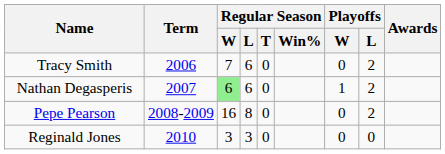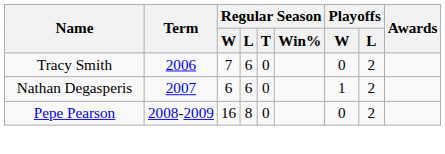 <table class="wikitable">
 <tr>
 <th rowspan="2" style="width:140px;">Name</th>
 <th rowspan="2">Term</th>
 <th colspan="4">Regular Season</th>
 <th colspan="2">Playoffs</th>
 <th rowspan="2">Awards</th>
 </tr>
 <tr>
 <th>W</th>
 <th>L</th>
 <th>T</th>
 <th>Win%</th>
 <th>W</th>
 <th>L</th>
 </tr>
 <tr>
 <td style="text-align:center;">Tracy Smith</td>
 <td style="text-align:center;"><a href='#'>2006</a></td>
 <td style="text-align:center;">7</td>
 <td style="text-align:center;">6</td>
 <td style="text-align:center;">0</td>
 <td style="text-align:center;"></td>
 <td style="text-align:center;">0</td>
 <td style="text-align:center;">2</td>
 <td style="text-align:center;"></td>
 </tr>
 <tr>
 <td style="text-align:center;">Nathan Degasperis</td>
 <td style="text-align:center;"><a href='#'>2007</a></td>
-<td style="background: lightgreen; text-align:center;">6</td>
+<td style="text-align:center;">6</td>
 <td style="text-align:center;">6</td>
 <td style="text-align:center;">0</td>
 <td style="text-align:center;"></td>
 <td style="text-align:center;">1</td>
 <td style="text-align:center;">2</td>
 <td style="text-align:center;"></td>
 </tr>
 <tr>
 <td style="text-align:center;"><a href='#'>Pepe Pearson</a></td>
 <td style="text-align:center;"><a href='#'>2008</a>-<a href='#'>2009</a></td>
 <td style="text-align:center;">16</td>
 <td style="text-align:center;">8</td>
 <td style="text-align:center;">0</td>
 <td style="text-align:center;"></td>
 <td style="text-align:center;">0</td>
 <td style="text-align:center;">2</td>
 <td style="text-align:center;"></td>
 </tr>
-<tr>
-<td style="text-align:center;">Reginald Jones</td>
-<td style="text-align:center;"><a href='#'>2010</a></td>
-<td style="text-align:center;">3</td>
-<td style="text-align:center;">3</td>
-<td style="text-align:center;">0</td>
-<td style="text-align:center;"></td>
-<td style="text-align:center;">0</td>
-<td style="text-align:center;">0</td>
-<td style="text-align:center;"></td>
-</tr>
 </table>
